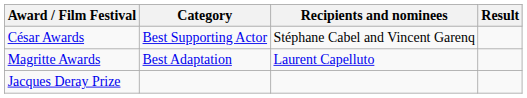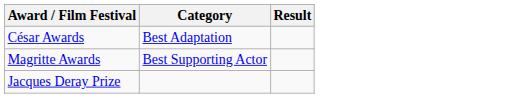 <table class="wikitable plainrowheaders sortable">
 <tr style="background:#ccc; text-align:center;">
 <th scope="col">Award / Film Festival</th>
 <th scope="col">Category</th>
-<th scope="col">Recipients and nominees</th>
 <th scope="col">Result</th>
 </tr>
 <tr>
 <td><a href='#'>César Awards</a></td>
-<td><a href='#'>Best Supporting Actor</a></td>
-<td>Stéphane Cabel and Vincent Garenq</td>
+<td><a href='#'>Best Adaptation</a></td>
 <td></td>
 </tr>
 <tr>
 <td><a href='#'>Magritte Awards</a></td>
-<td><a href='#'>Best Adaptation</a></td>
-<td><a href='#'>Laurent Capelluto</a></td>
+<td><a href='#'>Best Supporting Actor</a></td>
 <td></td>
 </tr>
 <tr>
 <td><a href='#'>Jacques Deray Prize</a></td>
 <td></td>
 <td></td>
-<td></td>
 </tr>
 </table>
